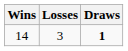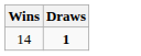 <table class="wikitable">
 <tr>
 <th>Wins</th>
-<th>Losses</th>
 <th>Draws</th>
 </tr>
 <tr>
 <td align="center">14</td>
-<td align="center">3</td>
 <td align="center"><strong>1</strong></td>
 </tr>
 </table>
